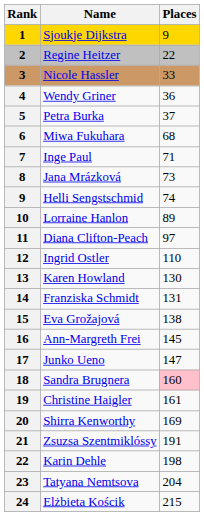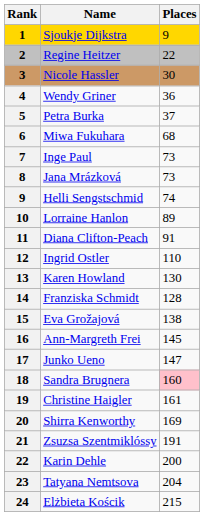 <table class="wikitable">
 <tr>
 <th>Rank</th>
 <th>Name</th>
 <th>Places</th>
 </tr>
 <tr bgcolor=gold>
 <td align=center><strong>1</strong></td>
 <td> <a href='#'>Sjoukje Dijkstra</a></td>
 <td>9</td>
 </tr>
 <tr bgcolor=silver>
 <td align=center><strong>2</strong></td>
 <td> <a href='#'>Regine Heitzer</a></td>
 <td>22</td>
 </tr>
 <tr bgcolor=cc9966>
 <td align=center><strong>3</strong></td>
 <td> <a href='#'>Nicole Hassler</a></td>
-<td>33</td>
+<td>30</td>
 </tr>
 <tr>
 <th>4</th>
 <td> <a href='#'>Wendy Griner</a></td>
 <td>36</td>
 </tr>
 <tr>
 <th>5</th>
 <td> <a href='#'>Petra Burka</a></td>
 <td>37</td>
 </tr>
 <tr>
 <th>6</th>
 <td> <a href='#'>Miwa Fukuhara</a></td>
 <td>68</td>
 </tr>
 <tr>
 <th>7</th>
 <td> <a href='#'>Inge Paul</a></td>
-<td>71</td>
+<td>73</td>
 </tr>
 <tr>
 <th>8</th>
 <td> <a href='#'>Jana Mrázková</a></td>
 <td>73</td>
 </tr>
 <tr>
 <th>9</th>
 <td> <a href='#'>Helli Sengstschmid</a></td>
 <td>74</td>
 </tr>
 <tr>
 <th>10</th>
 <td> <a href='#'>Lorraine Hanlon</a></td>
 <td>89</td>
 </tr>
 <tr>
 <th>11</th>
 <td> <a href='#'>Diana Clifton-Peach</a></td>
-<td>97</td>
+<td>91</td>
 </tr>
 <tr>
 <th>12</th>
 <td> <a href='#'>Ingrid Ostler</a></td>
 <td>110</td>
 </tr>
 <tr>
 <th>13</th>
 <td> <a href='#'>Karen Howland</a></td>
 <td>130</td>
 </tr>
 <tr>
 <th>14</th>
 <td> <a href='#'>Franziska Schmidt</a></td>
-<td>131</td>
+<td>128</td>
 </tr>
 <tr>
 <th>15</th>
 <td> <a href='#'>Eva Grožajová</a></td>
 <td>138</td>
 </tr>
 <tr>
 <th>16</th>
 <td> <a href='#'>Ann-Margreth Frei</a></td>
 <td>145</td>
 </tr>
 <tr>
 <th>17</th>
 <td> <a href='#'>Junko Ueno</a></td>
 <td>147</td>
 </tr>
 <tr>
 <th>18</th>
 <td> <a href='#'>Sandra Brugnera</a></td>
 <td style="background: pink;">160</td>
 </tr>
 <tr>
 <th>19</th>
 <td> <a href='#'>Christine Haigler</a></td>
 <td>161</td>
 </tr>
 <tr>
 <th>20</th>
 <td> <a href='#'>Shirra Kenworthy</a></td>
 <td>169</td>
 </tr>
 <tr>
 <th>21</th>
 <td> <a href='#'>Zsuzsa Szentmiklóssy</a></td>
 <td>191</td>
 </tr>
 <tr>
 <th>22</th>
 <td> <a href='#'>Karin Dehle</a></td>
-<td>198</td>
+<td>200</td>
 </tr>
 <tr>
 <th>23</th>
 <td> <a href='#'>Tatyana Nemtsova</a></td>
 <td>204</td>
 </tr>
 <tr>
 <th>24</th>
 <td> <a href='#'>Elżbieta Kościk</a></td>
 <td>215</td>
 </tr>
 </table>
